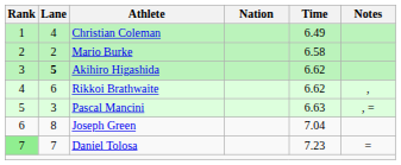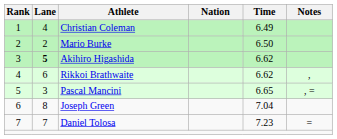 <table class="wikitable sortable" style="text-align:center;width: 60%;">
 <tr>
 <th scope="col" style="width: 10px;">Rank</th>
 <th scope="col" style="width: 10px;">Lane</th>
 <th scope="col">Athlete</th>
 <th scope="col">Nation</th>
 <th scope="col">Time</th>
 <th scope="col">Notes</th>
 </tr>
 <tr bgcolor=bbf3bb>
 <td>1</td>
 <td>4</td>
 <td align=left><a href='#'>Christian Coleman</a></td>
 <td align=left></td>
 <td>6.49</td>
 <td></td>
 </tr>
 <tr bgcolor=bbf3bb>
 <td>2</td>
 <td>2</td>
 <td align=left><a href='#'>Mario Burke</a></td>
 <td align=left></td>
-<td>6.58</td>
+<td>6.50</td>
 <td></td>
 </tr>
 <tr bgcolor=bbf3bb>
 <td>3</td>
 <td><strong>5</strong></td>
 <td align=left><a href='#'>Akihiro Higashida</a></td>
 <td align=left></td>
 <td>6.62 </td>
 <td></td>
 </tr>
 <tr bgcolor=ddffdd>
 <td>4</td>
 <td>6</td>
 <td align=left><a href='#'>Rikkoi Brathwaite</a></td>
 <td align=left></td>
 <td>6.62 </td>
 <td>, </td>
 </tr>
 <tr bgcolor=ddffdd>
 <td>5</td>
 <td>3</td>
 <td align=left><a href='#'>Pascal Mancini</a></td>
 <td align=left></td>
-<td>6.63</td>
+<td>6.65</td>
 <td>, =</td>
 </tr>
 <tr>
 <td>6</td>
 <td>8</td>
 <td align=left><a href='#'>Joseph Green</a></td>
 <td align=left></td>
 <td>7.04</td>
 <td></td>
 </tr>
 <tr>
-<td style="background: lightgreen;">7</td>
+<td>7</td>
 <td>7</td>
 <td align=left><a href='#'>Daniel Tolosa</a></td>
 <td align=left></td>
 <td>7.23</td>
 <td>=</td>
 </tr>
 <tr class="sortbottom">
 <td colspan="6"></td>
 </tr>
 </table>
